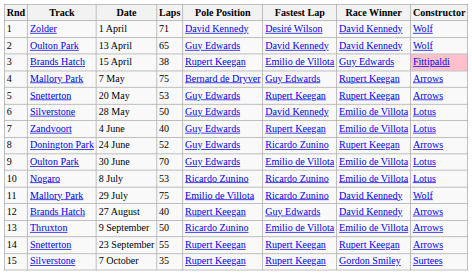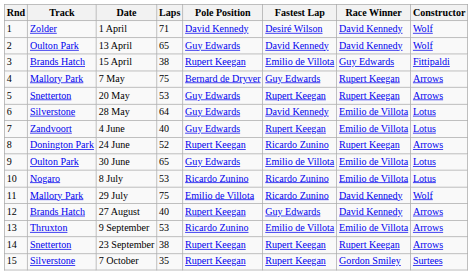 <table class="wikitable sortable" style="font-size: 85%;">
 <tr>
 <th>Rnd</th>
 <th>Track</th>
 <th>Date</th>
 <th>Laps</th>
 <th>Pole Position</th>
 <th>Fastest Lap</th>
 <th>Race Winner</th>
 <th>Constructor</th>
 </tr>
 <tr>
 <td>1</td>
 <td><a href='#'>Zolder</a></td>
 <td>1 April</td>
 <td>71</td>
 <td> <a href='#'>David Kennedy</a></td>
 <td> <a href='#'>Desiré Wilson</a></td>
 <td> <a href='#'>David Kennedy</a></td>
 <td><a href='#'>Wolf</a></td>
 </tr>
 <tr>
 <td>2</td>
 <td><a href='#'>Oulton Park</a></td>
 <td>13 April</td>
 <td>65</td>
 <td> <a href='#'>Guy Edwards</a></td>
 <td> <a href='#'>David Kennedy</a></td>
 <td> <a href='#'>David Kennedy</a></td>
 <td><a href='#'>Wolf</a></td>
 </tr>
 <tr>
 <td>3</td>
 <td><a href='#'>Brands Hatch</a></td>
 <td>15 April</td>
 <td>38</td>
 <td> <a href='#'>Rupert Keegan</a></td>
 <td> <a href='#'>Emilio de Villota</a></td>
 <td> <a href='#'>Guy Edwards</a></td>
-<td style="background: pink;"><a href='#'>Fittipaldi</a></td>
+<td><a href='#'>Fittipaldi</a></td>
 </tr>
 <tr>
 <td>4</td>
 <td><a href='#'>Mallory Park</a></td>
 <td>7 May</td>
 <td>75</td>
 <td> <a href='#'>Bernard de Dryver</a></td>
 <td> <a href='#'>Guy Edwards</a></td>
 <td> <a href='#'>Rupert Keegan</a></td>
 <td><a href='#'>Arrows</a></td>
 </tr>
 <tr>
 <td>5</td>
 <td><a href='#'>Snetterton</a></td>
 <td>20 May</td>
 <td>53</td>
 <td> <a href='#'>Guy Edwards</a></td>
 <td> <a href='#'>Rupert Keegan</a></td>
 <td> <a href='#'>Rupert Keegan</a></td>
 <td><a href='#'>Arrows</a></td>
 </tr>
 <tr>
 <td>6</td>
 <td><a href='#'>Silverstone</a></td>
 <td>28 May</td>
-<td>50</td>
+<td>64</td>
 <td> <a href='#'>Guy Edwards</a></td>
 <td> <a href='#'>David Kennedy</a></td>
 <td> <a href='#'>Emilio de Villota</a></td>
 <td><a href='#'>Lotus</a></td>
 </tr>
 <tr>
 <td>7</td>
 <td><a href='#'>Zandvoort</a></td>
 <td>4 June</td>
 <td>40</td>
 <td> <a href='#'>Guy Edwards</a></td>
 <td> <a href='#'>Rupert Keegan</a></td>
 <td> <a href='#'>Emilio de Villota</a></td>
 <td><a href='#'>Lotus</a></td>
 </tr>
 <tr>
 <td>8</td>
 <td><a href='#'>Donington Park</a></td>
 <td>24 June</td>
 <td>52</td>
-<td> <a href='#'>Guy Edwards</a></td>
+<td> <a href='#'>Rupert Keegan</a></td>
 <td> <a href='#'>Ricardo Zunino</a></td>
 <td> <a href='#'>Rupert Keegan</a></td>
 <td><a href='#'>Arrows</a></td>
 </tr>
 <tr>
 <td>9</td>
 <td><a href='#'>Oulton Park</a></td>
 <td>30 June</td>
-<td>70</td>
+<td>65</td>
 <td> <a href='#'>Guy Edwards</a></td>
 <td> <a href='#'>Emilio de Villota</a></td>
 <td> <a href='#'>Emilio de Villota</a></td>
 <td><a href='#'>Lotus</a></td>
 </tr>
 <tr>
 <td>10</td>
 <td><a href='#'>Nogaro</a></td>
 <td>8 July</td>
 <td>53</td>
 <td> <a href='#'>Ricardo Zunino</a></td>
 <td> <a href='#'>Ricardo Zunino</a></td>
 <td> <a href='#'>Emilio de Villota</a></td>
 <td><a href='#'>Lotus</a></td>
 </tr>
 <tr>
 <td>11</td>
 <td><a href='#'>Mallory Park</a></td>
 <td>29 July</td>
 <td>75</td>
 <td> <a href='#'>Emilio de Villota</a></td>
 <td> <a href='#'>Ricardo Zunino</a></td>
 <td> <a href='#'>David Kennedy</a></td>
 <td><a href='#'>Wolf</a></td>
 </tr>
 <tr>
 <td>12</td>
 <td><a href='#'>Brands Hatch</a></td>
 <td>27 August</td>
 <td>40</td>
 <td> <a href='#'>Rupert Keegan</a></td>
 <td> <a href='#'>Guy Edwards</a></td>
 <td> <a href='#'>David Kennedy</a></td>
 <td><a href='#'>Arrows</a></td>
 </tr>
 <tr>
 <td>13</td>
 <td><a href='#'>Thruxton</a></td>
 <td>9 September</td>
-<td>50</td>
+<td>53</td>
 <td> <a href='#'>Ricardo Zunino</a></td>
 <td> <a href='#'>Emilio de Villota</a></td>
 <td> <a href='#'>Emilio de Villota</a></td>
 <td><a href='#'>Arrows</a></td>
 </tr>
 <tr>
 <td>14</td>
 <td><a href='#'>Snetterton</a></td>
 <td>23 September</td>
-<td>55</td>
+<td>38</td>
 <td> <a href='#'>Rupert Keegan</a></td>
 <td> <a href='#'>Rupert Keegan</a></td>
 <td> <a href='#'>Rupert Keegan</a></td>
 <td><a href='#'>Arrows</a></td>
 </tr>
 <tr>
 <td>15</td>
 <td><a href='#'>Silverstone</a></td>
 <td>7 October</td>
 <td>35</td>
 <td> <a href='#'>Rupert Keegan</a></td>
 <td> <a href='#'>Rupert Keegan</a></td>
 <td> <a href='#'>Gordon Smiley</a></td>
 <td><a href='#'>Surtees</a></td>
 </tr>
 </table>
